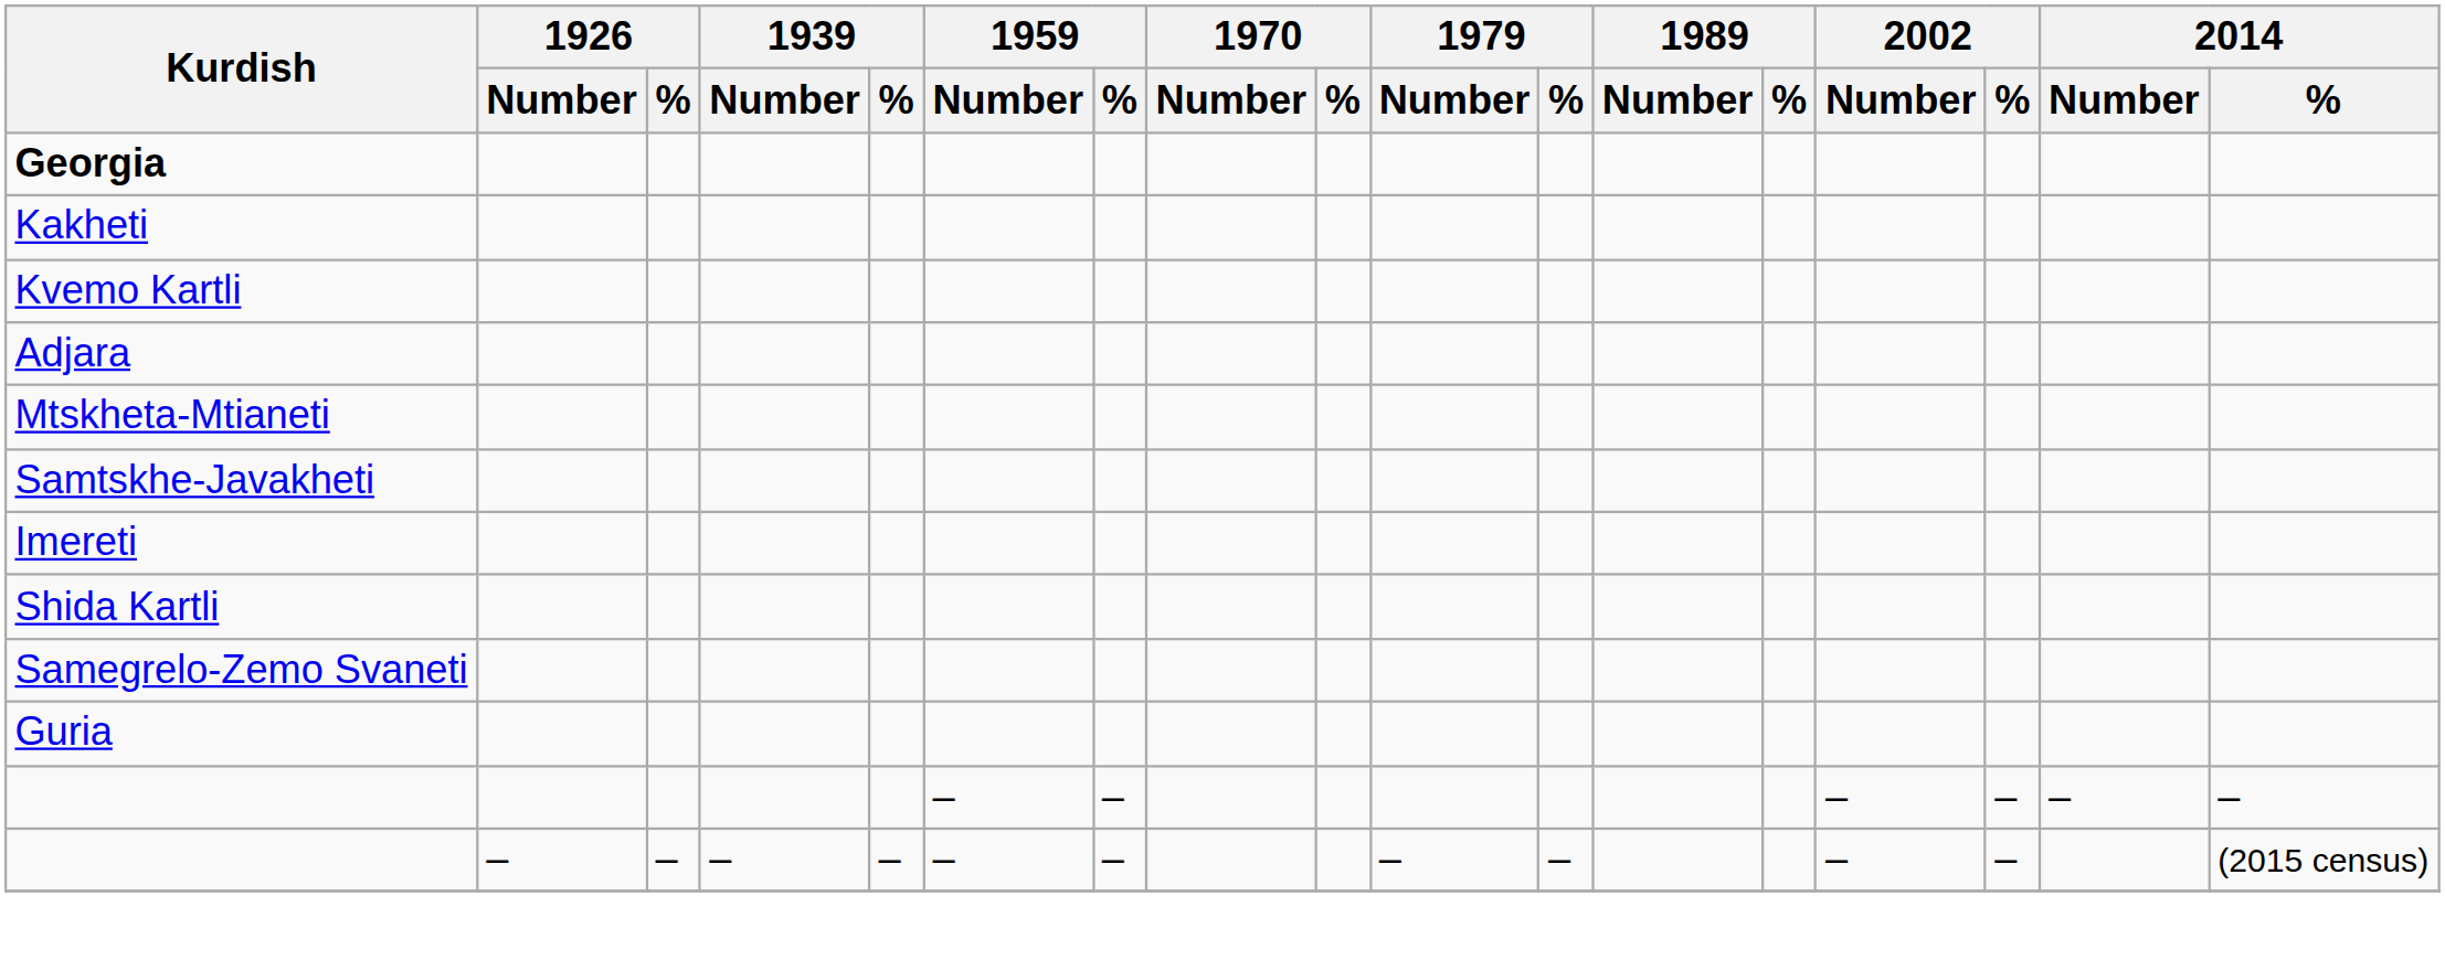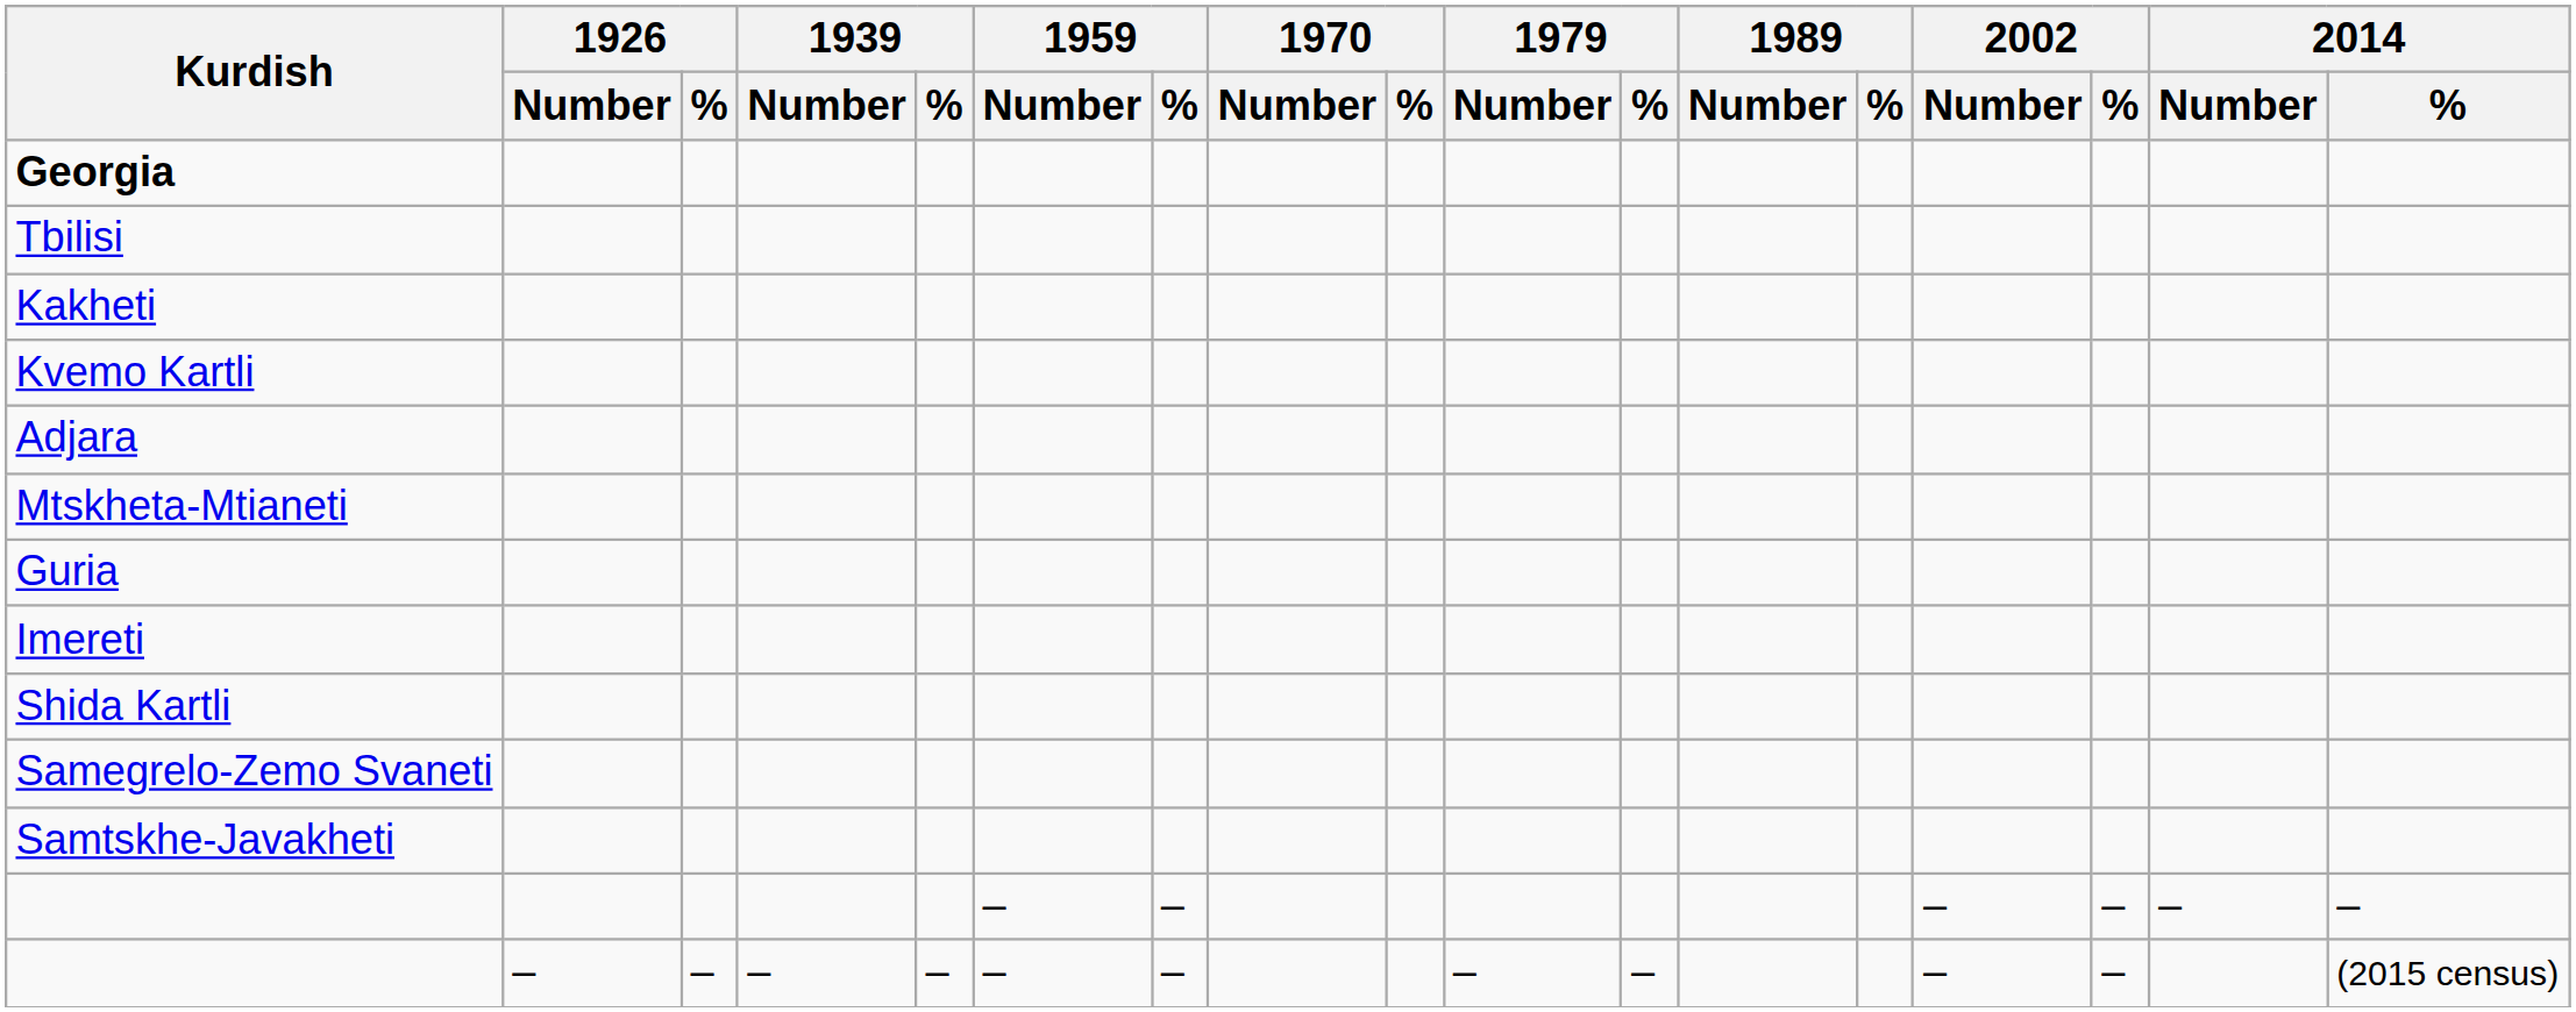 <table class="wikitable">
 <tr bgcolor="#e0e0e0">
 <th rowspan="2">Kurdish</th>
 <th colspan="2">1926</th>
 <th colspan="2">1939</th>
 <th colspan="2">1959</th>
 <th colspan="2">1970</th>
 <th colspan="2">1979</th>
 <th colspan="2">1989</th>
 <th colspan="2">2002</th>
 <th colspan="2">2014</th>
 </tr>
 <tr bgcolor="#e0e0e0">
 <th>Number</th>
 <th>%</th>
 <th>Number</th>
 <th>%</th>
 <th>Number</th>
 <th>%</th>
 <th>Number</th>
 <th>%</th>
 <th>Number</th>
 <th>%</th>
 <th>Number</th>
 <th>%</th>
 <th>Number</th>
 <th>%</th>
 <th>Number</th>
 <th>%</th>
 </tr>
 <tr>
 <td><strong>Georgia</strong></td>
 <td><strong></strong></td>
 <td><strong></strong></td>
 <td><strong></strong></td>
 <td><strong></strong></td>
 <td><strong></strong></td>
 <td><strong></strong></td>
 <td><strong></strong></td>
 <td><strong></strong></td>
 <td><strong></strong></td>
 <td><strong></strong></td>
 <td><strong></strong></td>
 <td><strong></strong></td>
 <td><strong></strong></td>
 <td><strong></strong></td>
 <td><strong></strong></td>
 <td><strong></strong></td>
+</tr>
+<tr>
+<td><a href='#'>Tbilisi</a></td>
+<td></td>
+<td></td>
+<td></td>
+<td></td>
+<td></td>
+<td></td>
+<td></td>
+<td></td>
+<td></td>
+<td></td>
+<td></td>
+<td></td>
+<td></td>
+<td></td>
+<td></td>
+<td></td>
 </tr>
 <tr>
 <td><a href='#'>Kakheti</a></td>
 <td></td>
 <td></td>
 <td></td>
 <td></td>
 <td></td>
 <td></td>
 <td></td>
 <td></td>
 <td></td>
 <td></td>
 <td></td>
 <td></td>
 <td></td>
 <td></td>
 <td></td>
 <td></td>
 </tr>
 <tr>
 <td><a href='#'>Kvemo Kartli</a></td>
 <td></td>
 <td></td>
 <td></td>
 <td></td>
 <td></td>
 <td></td>
 <td></td>
 <td></td>
 <td></td>
 <td></td>
 <td></td>
 <td></td>
 <td></td>
 <td></td>
 <td></td>
 <td></td>
 </tr>
 <tr>
 <td><a href='#'>Adjara</a></td>
 <td></td>
 <td></td>
 <td></td>
 <td></td>
 <td></td>
 <td></td>
 <td></td>
 <td></td>
 <td></td>
 <td></td>
 <td></td>
 <td></td>
 <td></td>
 <td></td>
 <td></td>
 <td></td>
 </tr>
 <tr>
 <td><a href='#'>Mtskheta-Mtianeti</a></td>
 <td></td>
 <td></td>
 <td></td>
 <td></td>
 <td></td>
 <td></td>
 <td></td>
 <td></td>
 <td></td>
 <td></td>
 <td></td>
 <td></td>
 <td></td>
 <td></td>
 <td></td>
 <td></td>
 </tr>
 <tr>
-<td><a href='#'>Samtskhe-Javakheti</a></td>
+<td><a href='#'>Guria</a></td>
 <td></td>
 <td></td>
 <td></td>
 <td></td>
 <td></td>
 <td></td>
 <td></td>
 <td></td>
 <td></td>
 <td></td>
 <td></td>
 <td></td>
 <td></td>
 <td></td>
 <td></td>
 <td></td>
 </tr>
 <tr>
 <td><a href='#'>Imereti</a></td>
 <td></td>
 <td></td>
 <td></td>
 <td></td>
 <td></td>
 <td></td>
 <td></td>
 <td></td>
 <td></td>
 <td></td>
 <td></td>
 <td></td>
 <td></td>
 <td></td>
 <td></td>
 <td></td>
 </tr>
 <tr>
 <td><a href='#'>Shida Kartli</a></td>
 <td></td>
 <td></td>
 <td></td>
 <td></td>
 <td></td>
 <td></td>
 <td></td>
 <td></td>
 <td></td>
 <td></td>
 <td></td>
 <td></td>
 <td></td>
 <td></td>
 <td></td>
 <td></td>
 </tr>
 <tr>
 <td><a href='#'>Samegrelo-Zemo Svaneti</a></td>
 <td></td>
 <td></td>
 <td></td>
 <td></td>
 <td></td>
 <td></td>
 <td></td>
 <td></td>
 <td></td>
 <td></td>
 <td></td>
 <td></td>
 <td></td>
 <td></td>
 <td></td>
 <td></td>
 </tr>
 <tr>
-<td><a href='#'>Guria</a></td>
+<td><a href='#'>Samtskhe-Javakheti</a></td>
 <td></td>
 <td></td>
 <td></td>
 <td></td>
 <td></td>
 <td></td>
 <td></td>
 <td></td>
 <td></td>
 <td></td>
 <td></td>
 <td></td>
 <td></td>
 <td></td>
 <td></td>
 <td></td>
 </tr>
 <tr>
 <td></td>
 <td></td>
 <td></td>
 <td></td>
 <td></td>
 <td>–</td>
 <td>–</td>
 <td></td>
 <td></td>
 <td></td>
 <td></td>
 <td></td>
 <td></td>
 <td>–</td>
 <td>–</td>
 <td>–</td>
 <td>–</td>
 </tr>
 <tr>
 <td></td>
 <td>–</td>
 <td>–</td>
 <td>–</td>
 <td>–</td>
 <td>–</td>
 <td>–</td>
 <td></td>
 <td></td>
 <td>–</td>
 <td>–</td>
 <td></td>
 <td></td>
 <td>–</td>
 <td>–</td>
 <td></td>
 <td> <small>(2015 census)</small></td>
 </tr>
 <tr>
 </tr>
 </table>
